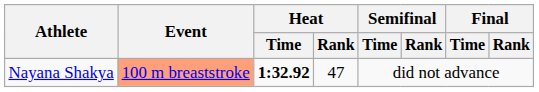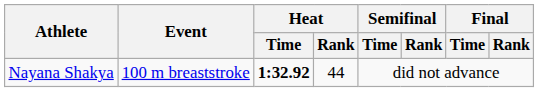 <table class=wikitable style="font-size:90%">
 <tr>
 <th rowspan="2">Athlete</th>
 <th rowspan="2">Event</th>
 <th colspan="2">Heat</th>
 <th colspan="2">Semifinal</th>
 <th colspan="2">Final</th>
 </tr>
 <tr style="font-size:95%">
 <th>Time</th>
 <th>Rank</th>
 <th>Time</th>
 <th>Rank</th>
 <th>Time</th>
 <th>Rank</th>
 </tr>
 <tr align=center>
 <td align=left><a href='#'>Nayana Shakya</a></td>
-<td align=left style="background: lightsalmon;"><a href='#'>100 m breaststroke</a></td>
+<td align=left><a href='#'>100 m breaststroke</a></td>
 <td><strong>1:32.92</strong></td>
-<td>47</td>
+<td>44</td>
 <td colspan=4>did not advance</td>
 </tr>
 </table>
